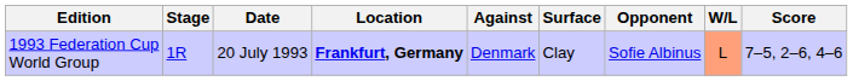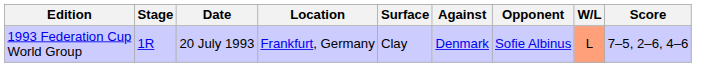 <table class=wikitable style=font-size:97%>
 <tr>
 <th>Edition</th>
 <th>Stage</th>
 <th>Date</th>
 <th>Location</th>
+<th>Surface</th>
 <th>Against</th>
-<th>Surface</th>
 <th>Opponent</th>
 <th>W/L</th>
 <th>Score</th>
 </tr>
 <tr style="background:#ccf;">
 <td><a href='#'>1993 Federation Cup</a> <br> World Group</td>
 <td><a href='#'>1R</a></td>
 <td>20 July 1993</td>
-<td><strong><a href='#'>Frankfurt</a>, Germany</strong></td>
+<td><a href='#'>Frankfurt</a>, Germany</td>
+<td>Clay</td>
 <td> <a href='#'>Denmark</a></td>
-<td>Clay</td>
 <td> <a href='#'>Sofie Albinus</a></td>
 <td style="text-align:center; background:#ffa07a;">L</td>
 <td>7–5, 2–6, 4–6</td>
 </tr>
 </table>
